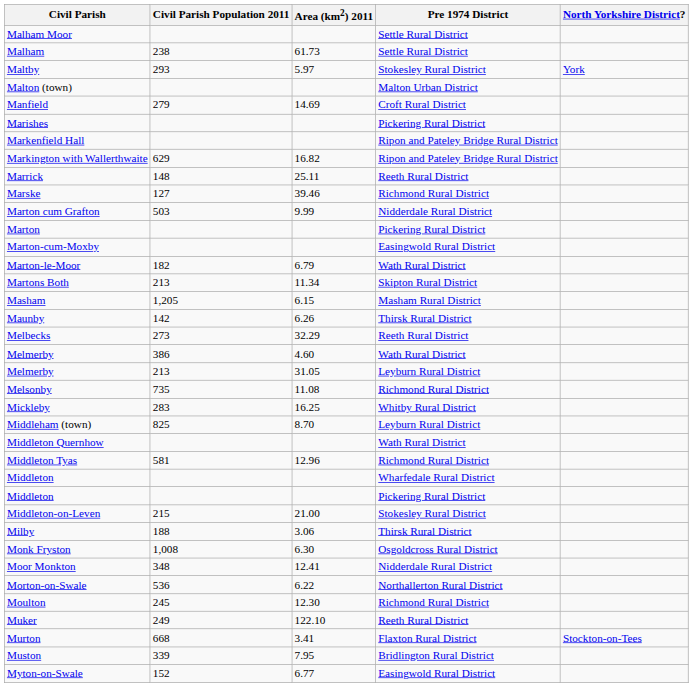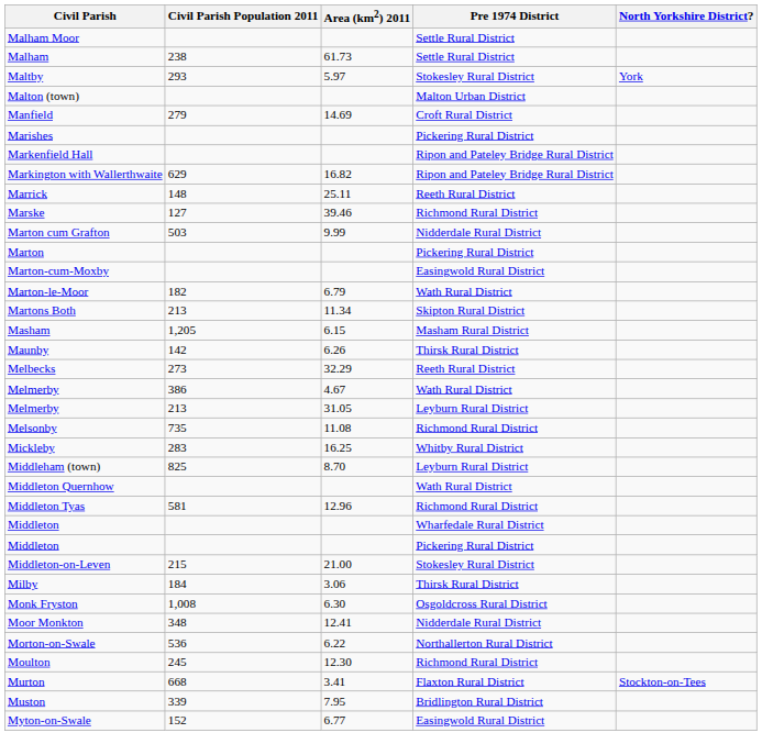 <table class="wikitable sortable">
 <tr>
 <th><strong>Civil Parish</strong></th>
 <th><strong>Civil Parish Population 2011</strong></th>
 <th><strong>Area (km<sup>2</sup>) 2011</strong></th>
 <th><strong>Pre 1974 District</strong></th>
 <th><strong><a href='#'>North Yorkshire District</a>?</strong></th>
 </tr>
 <tr>
 <td><a href='#'>Malham Moor</a></td>
 <td></td>
 <td></td>
 <td><a href='#'>Settle Rural District</a></td>
 <td></td>
 </tr>
 <tr>
 <td><a href='#'>Malham</a></td>
 <td>238</td>
 <td>61.73</td>
 <td><a href='#'>Settle Rural District</a></td>
 <td></td>
 </tr>
 <tr>
 <td><a href='#'>Maltby</a></td>
 <td>293</td>
 <td>5.97</td>
 <td><a href='#'>Stokesley Rural District</a></td>
 <td><a href='#'>York</a></td>
 </tr>
 <tr>
 <td><a href='#'>Malton</a> (town)</td>
 <td></td>
 <td></td>
 <td><a href='#'>Malton Urban District</a></td>
 <td></td>
 </tr>
 <tr>
 <td><a href='#'>Manfield</a></td>
 <td>279</td>
 <td>14.69</td>
 <td><a href='#'>Croft Rural District</a></td>
 <td></td>
 </tr>
 <tr>
 <td><a href='#'>Marishes</a></td>
 <td></td>
 <td></td>
 <td><a href='#'>Pickering Rural District</a></td>
 <td></td>
 </tr>
 <tr>
 <td><a href='#'>Markenfield Hall</a></td>
 <td></td>
 <td></td>
 <td><a href='#'>Ripon and Pateley Bridge Rural District</a></td>
 <td></td>
 </tr>
 <tr>
 <td><a href='#'>Markington with Wallerthwaite</a></td>
 <td>629</td>
 <td>16.82</td>
 <td><a href='#'>Ripon and Pateley Bridge Rural District</a></td>
 <td></td>
 </tr>
 <tr>
 <td><a href='#'>Marrick</a></td>
 <td>148</td>
 <td>25.11</td>
 <td><a href='#'>Reeth Rural District</a></td>
 <td></td>
 </tr>
 <tr>
 <td><a href='#'>Marske</a></td>
 <td>127</td>
 <td>39.46</td>
 <td><a href='#'>Richmond Rural District</a></td>
 <td></td>
 </tr>
 <tr>
 <td><a href='#'>Marton cum Grafton</a></td>
 <td>503</td>
 <td>9.99</td>
 <td><a href='#'>Nidderdale Rural District</a></td>
 <td></td>
 </tr>
 <tr>
 <td><a href='#'>Marton</a></td>
 <td></td>
 <td></td>
 <td><a href='#'>Pickering Rural District</a></td>
 <td></td>
 </tr>
 <tr>
 <td><a href='#'>Marton-cum-Moxby</a></td>
 <td></td>
 <td></td>
 <td><a href='#'>Easingwold Rural District</a></td>
 <td></td>
 </tr>
 <tr>
 <td><a href='#'>Marton-le-Moor</a></td>
 <td>182</td>
 <td>6.79</td>
 <td><a href='#'>Wath Rural District</a></td>
 <td></td>
 </tr>
 <tr>
 <td><a href='#'>Martons Both</a></td>
 <td>213</td>
 <td>11.34</td>
 <td><a href='#'>Skipton Rural District</a></td>
 <td></td>
 </tr>
 <tr>
 <td><a href='#'>Masham</a></td>
 <td>1,205</td>
 <td>6.15</td>
 <td><a href='#'>Masham Rural District</a></td>
 <td></td>
 </tr>
 <tr>
 <td><a href='#'>Maunby</a></td>
 <td>142</td>
 <td>6.26</td>
 <td><a href='#'>Thirsk Rural District</a></td>
 <td></td>
 </tr>
 <tr>
 <td><a href='#'>Melbecks</a></td>
 <td>273</td>
 <td>32.29</td>
 <td><a href='#'>Reeth Rural District</a></td>
 <td></td>
 </tr>
 <tr>
 <td><a href='#'>Melmerby</a></td>
 <td>386</td>
-<td>4.60</td>
+<td>4.67</td>
 <td><a href='#'>Wath Rural District</a></td>
 <td></td>
 </tr>
 <tr>
 <td><a href='#'>Melmerby</a></td>
 <td>213</td>
 <td>31.05</td>
 <td><a href='#'>Leyburn Rural District</a></td>
 <td></td>
 </tr>
 <tr>
 <td><a href='#'>Melsonby</a></td>
 <td>735</td>
 <td>11.08</td>
 <td><a href='#'>Richmond Rural District</a></td>
 <td></td>
 </tr>
 <tr>
 <td><a href='#'>Mickleby</a></td>
 <td>283</td>
 <td>16.25</td>
 <td><a href='#'>Whitby Rural District</a></td>
 <td></td>
 </tr>
 <tr>
 <td><a href='#'>Middleham</a> (town)</td>
 <td>825</td>
 <td>8.70</td>
 <td><a href='#'>Leyburn Rural District</a></td>
 <td></td>
 </tr>
 <tr>
 <td><a href='#'>Middleton Quernhow</a></td>
 <td></td>
 <td></td>
 <td><a href='#'>Wath Rural District</a></td>
 <td></td>
 </tr>
 <tr>
 <td><a href='#'>Middleton Tyas</a></td>
 <td>581</td>
 <td>12.96</td>
 <td><a href='#'>Richmond Rural District</a></td>
 <td></td>
 </tr>
 <tr>
 <td><a href='#'>Middleton</a></td>
 <td></td>
 <td></td>
 <td><a href='#'>Wharfedale Rural District</a></td>
 <td></td>
 </tr>
 <tr>
 <td><a href='#'>Middleton</a></td>
 <td></td>
 <td></td>
 <td><a href='#'>Pickering Rural District</a></td>
 <td></td>
 </tr>
 <tr>
 <td><a href='#'>Middleton-on-Leven</a></td>
 <td>215</td>
 <td>21.00</td>
 <td><a href='#'>Stokesley Rural District</a></td>
 <td></td>
 </tr>
 <tr>
 <td><a href='#'>Milby</a></td>
-<td>188</td>
+<td>184</td>
 <td>3.06</td>
 <td><a href='#'>Thirsk Rural District</a></td>
 <td></td>
 </tr>
 <tr>
 <td><a href='#'>Monk Fryston</a></td>
 <td>1,008</td>
 <td>6.30</td>
 <td><a href='#'>Osgoldcross Rural District</a></td>
 <td></td>
 </tr>
 <tr>
 <td><a href='#'>Moor Monkton</a></td>
 <td>348</td>
 <td>12.41</td>
 <td><a href='#'>Nidderdale Rural District</a></td>
 <td></td>
 </tr>
 <tr>
 <td><a href='#'>Morton-on-Swale</a></td>
 <td>536</td>
 <td>6.22</td>
 <td><a href='#'>Northallerton Rural District</a></td>
 <td></td>
 </tr>
 <tr>
 <td><a href='#'>Moulton</a></td>
 <td>245</td>
 <td>12.30</td>
 <td><a href='#'>Richmond Rural District</a></td>
 <td></td>
 </tr>
 <tr>
-<td><a href='#'>Muker</a></td>
-<td>249</td>
-<td>122.10</td>
-<td><a href='#'>Reeth Rural District</a></td>
-<td></td>
-</tr>
-<tr>
 <td><a href='#'>Murton</a></td>
 <td>668</td>
 <td>3.41</td>
 <td><a href='#'>Flaxton Rural District</a></td>
 <td><a href='#'>Stockton-on-Tees</a></td>
 </tr>
 <tr>
 <td><a href='#'>Muston</a></td>
 <td>339</td>
 <td>7.95</td>
 <td><a href='#'>Bridlington Rural District</a></td>
 <td></td>
 </tr>
 <tr>
 <td><a href='#'>Myton-on-Swale</a></td>
 <td>152</td>
 <td>6.77</td>
 <td><a href='#'>Easingwold Rural District</a></td>
 <td></td>
 </tr>
 </table>
